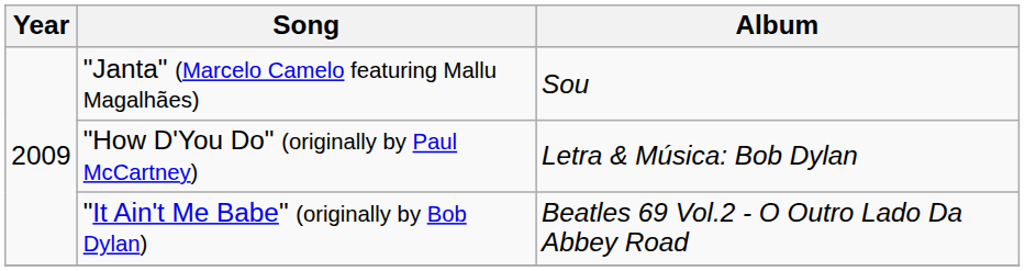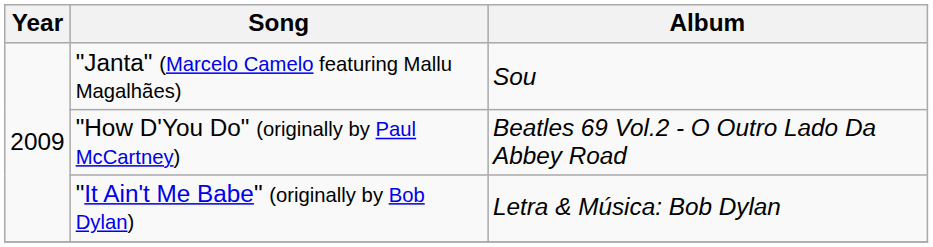 <table class="wikitable">
 <tr>
 <th align="left">Year</th>
 <th align="left">Song</th>
 <th align="left">Album</th>
 </tr>
 <tr>
 <td rowspan="3" style="text-align:center;">2009</td>
 <td align="left">"Janta" <small>(<a href='#'>Marcelo Camelo</a> featuring Mallu Magalhães)</small></td>
 <td align="left"><em>Sou</em></td>
 </tr>
 <tr>
 <td align="left">"How D'You Do" <small>(originally by <a href='#'>Paul McCartney</a>)</small></td>
-<td align="left"><em>Letra & Música: Bob Dylan</em></td>
+<td align="left"><em>Beatles 69 Vol.2 - O Outro Lado Da Abbey Road</em></td>
 </tr>
 <tr>
 <td align="left">"<a href='#'>It Ain't Me Babe</a>" <small>(originally by <a href='#'>Bob Dylan</a>)</small></td>
-<td align="left"><em>Beatles 69 Vol.2 - O Outro Lado Da Abbey Road</em></td>
+<td align="left"><em>Letra & Música: Bob Dylan</em></td>
 </tr>
 <tr>
 </tr>
 </table>
